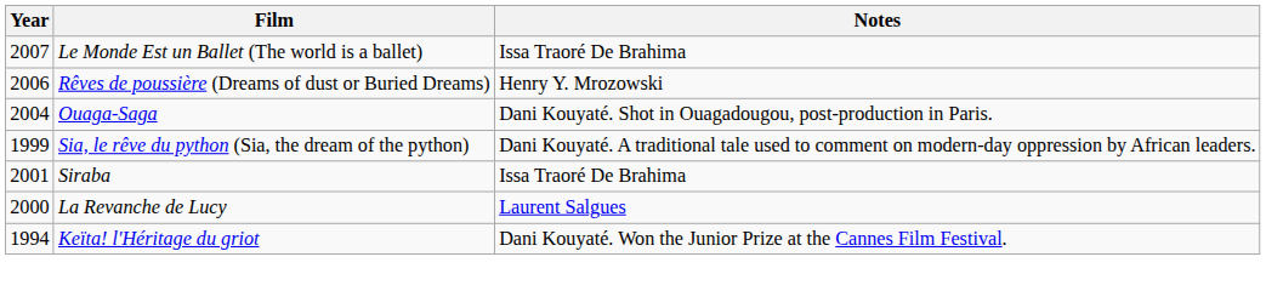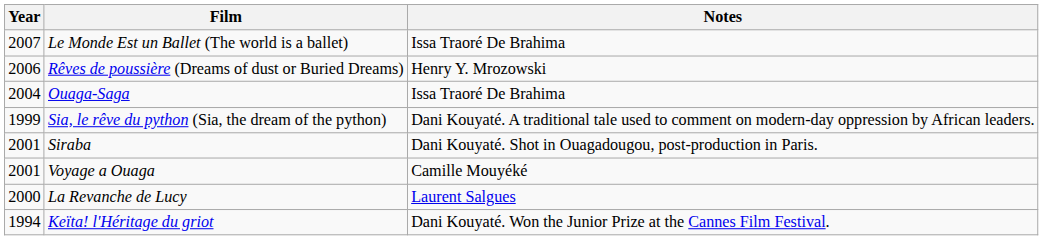 <table class=wikitable>
 <tr>
 <th>Year</th>
 <th>Film</th>
 <th>Notes</th>
 </tr>
 <tr>
 <td>2007</td>
 <td><em>Le Monde Est un Ballet</em> (The world is a ballet)</td>
 <td>Issa Traoré De Brahima</td>
 </tr>
 <tr>
 <td>2006</td>
 <td><em><a href='#'>Rêves de poussière</a></em> (Dreams of dust or Buried Dreams)</td>
 <td>Henry Y. Mrozowski</td>
 </tr>
 <tr>
 <td>2004</td>
 <td><em><a href='#'>Ouaga-Saga</a></em></td>
-<td>Dani Kouyaté. Shot in Ouagadougou, post-production in Paris.</td>
+<td>Issa Traoré De Brahima</td>
 </tr>
 <tr>
 <td>1999</td>
 <td><em><a href='#'>Sia, le rêve du python</a></em> (Sia, the dream of the python)</td>
 <td>Dani Kouyaté. A traditional tale used to comment on modern-day oppression by African leaders.</td>
 </tr>
 <tr>
 <td>2001</td>
 <td><em>Siraba</em></td>
-<td>Issa Traoré De Brahima</td>
+<td>Dani Kouyaté. Shot in Ouagadougou, post-production in Paris.</td>
+</tr>
+<tr>
+<td>2001</td>
+<td><em>Voyage a Ouaga</em></td>
+<td>Camille Mouyéké</td>
 </tr>
 <tr>
 <td>2000</td>
 <td><em>La Revanche de Lucy</em></td>
 <td><a href='#'>Laurent Salgues</a></td>
 </tr>
 <tr>
 <td>1994</td>
 <td><em><a href='#'>Keïta! l'Héritage du griot</a></em></td>
 <td>Dani Kouyaté. Won the Junior Prize at the <a href='#'>Cannes Film Festival</a>.</td>
 </tr>
 </table>
